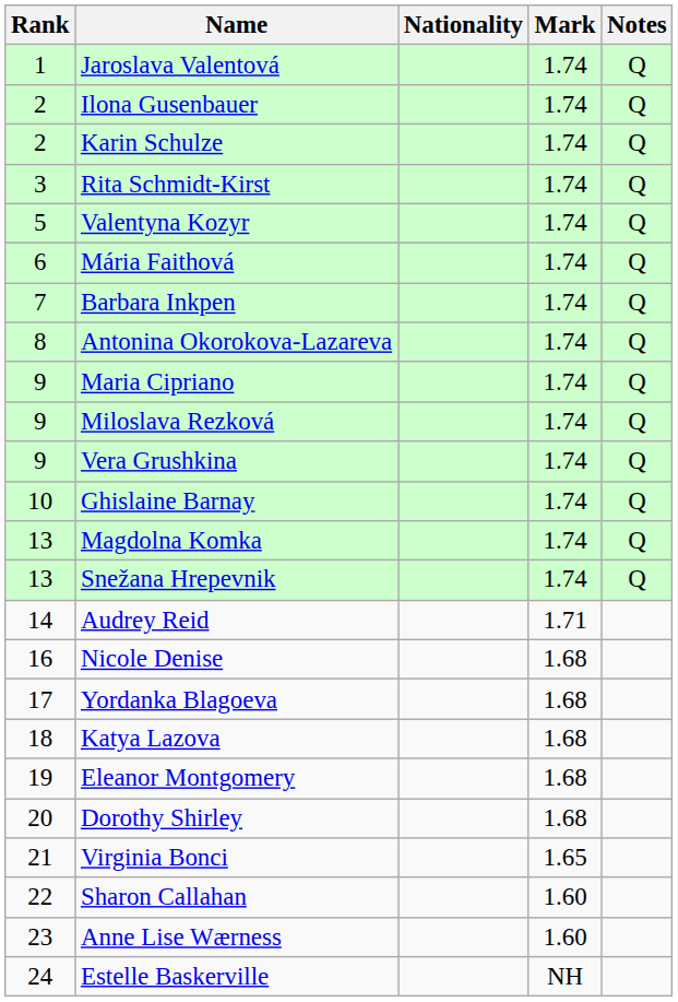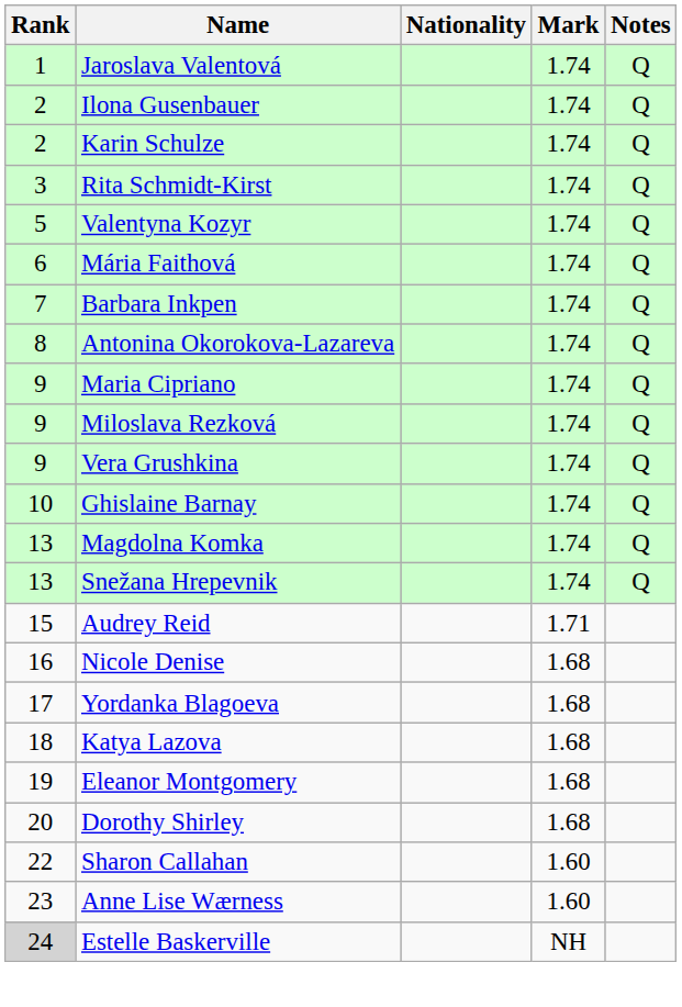 <table class="wikitable sortable" style="text-align:center">
 <tr>
 <th>Rank</th>
 <th>Name</th>
 <th>Nationality</th>
 <th>Mark</th>
 <th>Notes</th>
 </tr>
 <tr bgcolor=ccffcc>
 <td>1</td>
 <td align=left><a href='#'>Jaroslava Valentová</a></td>
 <td align=left></td>
 <td>1.74</td>
 <td>Q</td>
 </tr>
 <tr bgcolor=ccffcc>
 <td>2</td>
 <td align=left><a href='#'>Ilona Gusenbauer</a></td>
 <td align=left></td>
 <td>1.74</td>
 <td>Q</td>
 </tr>
 <tr bgcolor=ccffcc>
 <td>2</td>
 <td align=left><a href='#'>Karin Schulze</a></td>
 <td align=left></td>
 <td>1.74</td>
 <td>Q</td>
 </tr>
 <tr bgcolor=ccffcc>
 <td>3</td>
 <td align=left><a href='#'>Rita Schmidt-Kirst</a></td>
 <td align=left></td>
 <td>1.74</td>
 <td>Q</td>
 </tr>
 <tr bgcolor=ccffcc>
 <td>5</td>
 <td align=left><a href='#'>Valentyna Kozyr</a></td>
 <td align=left></td>
 <td>1.74</td>
 <td>Q</td>
 </tr>
 <tr bgcolor=ccffcc>
 <td>6</td>
 <td align=left><a href='#'>Mária Faithová</a></td>
 <td align=left></td>
 <td>1.74</td>
 <td>Q</td>
 </tr>
 <tr bgcolor=ccffcc>
 <td>7</td>
 <td align=left><a href='#'>Barbara Inkpen</a></td>
 <td align=left></td>
 <td>1.74</td>
 <td>Q</td>
 </tr>
 <tr bgcolor=ccffcc>
 <td>8</td>
 <td align=left><a href='#'>Antonina Okorokova-Lazareva</a></td>
 <td align=left></td>
 <td>1.74</td>
 <td>Q</td>
 </tr>
 <tr bgcolor=ccffcc>
 <td>9</td>
 <td align=left><a href='#'>Maria Cipriano</a></td>
 <td align=left></td>
 <td>1.74</td>
 <td>Q</td>
 </tr>
 <tr bgcolor=ccffcc>
 <td>9</td>
 <td align=left><a href='#'>Miloslava Rezková</a></td>
 <td align=left></td>
 <td>1.74</td>
 <td>Q</td>
 </tr>
 <tr bgcolor=ccffcc>
 <td>9</td>
 <td align=left><a href='#'>Vera Grushkina</a></td>
 <td align=left></td>
 <td>1.74</td>
 <td>Q</td>
 </tr>
 <tr bgcolor=ccffcc>
 <td>10</td>
 <td align=left><a href='#'>Ghislaine Barnay</a></td>
 <td align=left></td>
 <td>1.74</td>
 <td>Q</td>
 </tr>
 <tr bgcolor=ccffcc>
 <td>13</td>
 <td align=left><a href='#'>Magdolna Komka</a></td>
 <td align=left></td>
 <td>1.74</td>
 <td>Q</td>
 </tr>
 <tr bgcolor=ccffcc>
 <td>13</td>
 <td align=left><a href='#'>Snežana Hrepevnik</a></td>
 <td align=left></td>
 <td>1.74</td>
 <td>Q</td>
 </tr>
 <tr>
-<td>14</td>
+<td>15</td>
 <td align=left><a href='#'>Audrey Reid</a></td>
 <td align=left></td>
 <td>1.71</td>
 <td></td>
 </tr>
 <tr>
 <td>16</td>
 <td align=left><a href='#'>Nicole Denise</a></td>
 <td align=left></td>
 <td>1.68</td>
 <td></td>
 </tr>
 <tr>
 <td>17</td>
 <td align=left><a href='#'>Yordanka Blagoeva</a></td>
 <td align=left></td>
 <td>1.68</td>
 <td></td>
 </tr>
 <tr>
 <td>18</td>
 <td align=left><a href='#'>Katya Lazova</a></td>
 <td align=left></td>
 <td>1.68</td>
 <td></td>
 </tr>
 <tr>
 <td>19</td>
 <td align=left><a href='#'>Eleanor Montgomery</a></td>
 <td align=left></td>
 <td>1.68</td>
 <td></td>
 </tr>
 <tr>
 <td>20</td>
 <td align=left><a href='#'>Dorothy Shirley</a></td>
 <td align=left></td>
 <td>1.68</td>
 <td></td>
 </tr>
 <tr>
-<td>21</td>
-<td align=left><a href='#'>Virginia Bonci</a></td>
-<td align=left></td>
-<td>1.65</td>
-<td></td>
-</tr>
-<tr>
 <td>22</td>
 <td align=left><a href='#'>Sharon Callahan</a></td>
 <td align=left></td>
 <td>1.60</td>
 <td></td>
 </tr>
 <tr>
 <td>23</td>
 <td align=left><a href='#'>Anne Lise Wærness</a></td>
 <td align=left></td>
 <td>1.60</td>
 <td></td>
 </tr>
 <tr>
-<td>24</td>
+<td style="background: lightgrey;">24</td>
 <td align=left><a href='#'>Estelle Baskerville</a></td>
 <td align=left></td>
 <td>NH</td>
 <td></td>
 </tr>
 </table>
